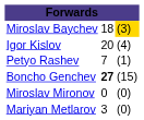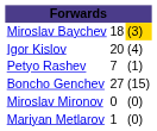 <table class="toccolours" border="0" cellpadding="2" cellspacing="0" align="left" style="margin:0.5em;">
 <tr>
 <th colspan="4" align="center" bgcolor="#4b3c8a"><span>Forwards</span></th>
 </tr>
 <tr>
 <td> <a href='#'>Miroslav Baychev</a></td>
 <td>18</td>
 <td style="background: gold;">(3)</td>
 </tr>
 <tr>
 <td> <a href='#'>Igor Kislov</a></td>
 <td>20</td>
 <td>(4)</td>
 </tr>
 <tr>
 <td> <a href='#'>Petyo Rashev</a></td>
 <td>7</td>
 <td>(1)</td>
 </tr>
 <tr>
 <td> <a href='#'>Boncho Genchev</a></td>
-<td><strong>27</strong></td>
+<td>27</td>
 <td>(15)</td>
 </tr>
 <tr>
 <td> <a href='#'>Miroslav Mironov</a></td>
 <td>0</td>
 <td>(0)</td>
 </tr>
 <tr>
 <td> <a href='#'>Mariyan Metlarov</a></td>
-<td>3</td>
+<td>1</td>
 <td>(0)</td>
 </tr>
 <tr>
 </tr>
 </table>
